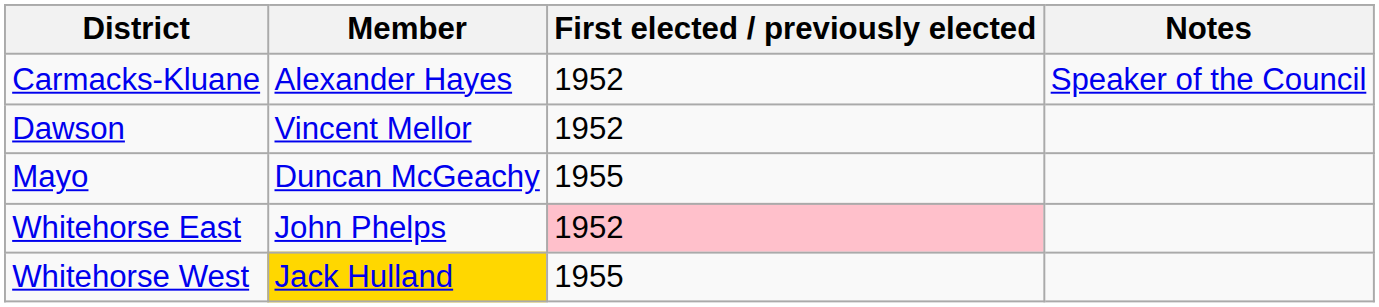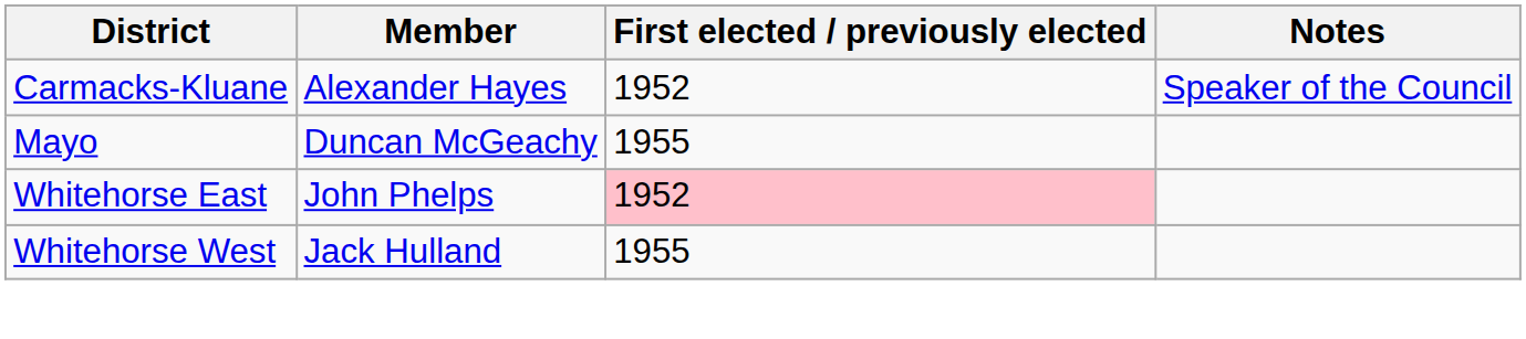 <table class="wikitable sortable">
 <tr>
 <th>District</th>
 <th>Member</th>
 <th>First elected / previously elected</th>
 <th>Notes</th>
 </tr>
 <tr>
 <td><a href='#'>Carmacks-Kluane</a></td>
 <td><a href='#'>Alexander Hayes</a></td>
 <td>1952</td>
 <td><a href='#'>Speaker of the Council</a></td>
-</tr>
-<tr>
-<td><a href='#'>Dawson</a></td>
-<td><a href='#'>Vincent Mellor</a></td>
-<td>1952</td>
-<td></td>
 </tr>
 <tr>
 <td><a href='#'>Mayo</a></td>
 <td><a href='#'>Duncan McGeachy</a></td>
 <td>1955</td>
 <td></td>
 </tr>
 <tr>
 <td><a href='#'>Whitehorse East</a></td>
 <td><a href='#'>John Phelps</a></td>
 <td style="background: pink;">1952</td>
 <td></td>
 </tr>
 <tr>
 <td><a href='#'>Whitehorse West</a></td>
-<td style="background: gold;"><a href='#'>Jack Hulland</a></td>
+<td><a href='#'>Jack Hulland</a></td>
 <td>1955</td>
 <td></td>
 </tr>
 </table>
